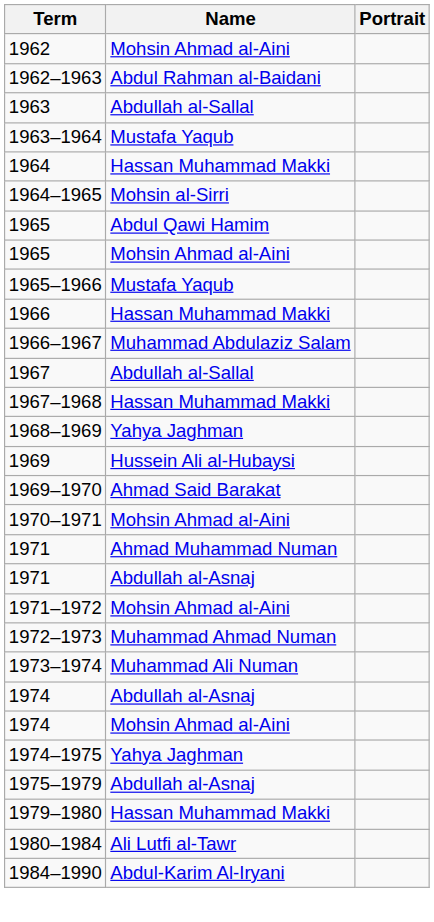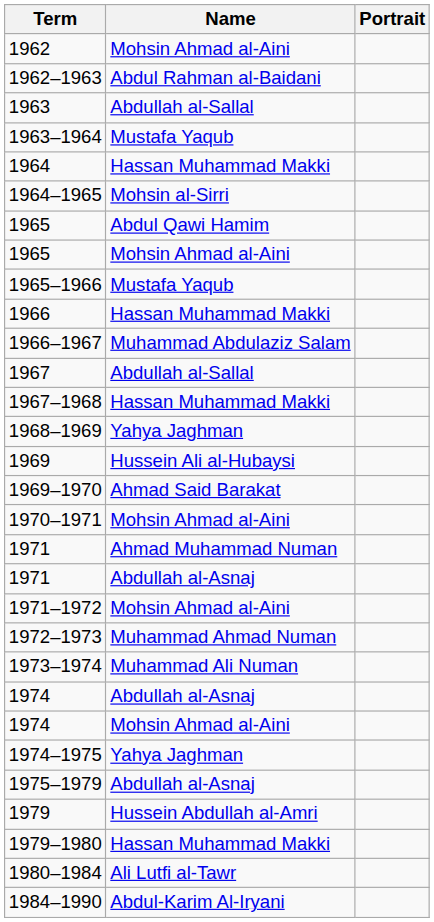 <table class="wikitable">
 <tr>
 <th>Term</th>
 <th>Name</th>
 <th>Portrait</th>
 </tr>
 <tr>
 <td>1962</td>
 <td><a href='#'>Mohsin Ahmad al-Aini</a></td>
 <td></td>
 </tr>
 <tr>
 <td>1962–1963</td>
 <td><a href='#'>Abdul Rahman al-Baidani</a></td>
 <td></td>
 </tr>
 <tr>
 <td>1963</td>
 <td><a href='#'>Abdullah al-Sallal</a></td>
 <td></td>
 </tr>
 <tr>
 <td>1963–1964</td>
 <td><a href='#'>Mustafa Yaqub</a></td>
 <td></td>
 </tr>
 <tr>
 <td>1964</td>
 <td><a href='#'>Hassan Muhammad Makki</a></td>
 <td></td>
 </tr>
 <tr>
 <td>1964–1965</td>
 <td><a href='#'>Mohsin al-Sirri</a></td>
 <td></td>
 </tr>
 <tr>
 <td>1965</td>
 <td><a href='#'>Abdul Qawi Hamim</a></td>
 <td></td>
 </tr>
 <tr>
 <td>1965</td>
 <td><a href='#'>Mohsin Ahmad al-Aini</a></td>
 <td></td>
 </tr>
 <tr>
 <td>1965–1966</td>
 <td><a href='#'>Mustafa Yaqub</a></td>
 <td></td>
 </tr>
 <tr>
 <td>1966</td>
 <td><a href='#'>Hassan Muhammad Makki</a></td>
 <td></td>
 </tr>
 <tr>
 <td>1966–1967</td>
 <td><a href='#'>Muhammad Abdulaziz Salam</a></td>
 <td></td>
 </tr>
 <tr>
 <td>1967</td>
 <td><a href='#'>Abdullah al-Sallal</a></td>
 <td></td>
 </tr>
 <tr>
 <td>1967–1968</td>
 <td><a href='#'>Hassan Muhammad Makki</a></td>
 <td></td>
 </tr>
 <tr>
 <td>1968–1969</td>
 <td><a href='#'>Yahya Jaghman</a></td>
 <td></td>
 </tr>
 <tr>
 <td>1969</td>
 <td><a href='#'>Hussein Ali al-Hubaysi</a></td>
 <td></td>
 </tr>
 <tr>
 <td>1969–1970</td>
 <td><a href='#'>Ahmad Said Barakat</a></td>
 <td></td>
 </tr>
 <tr>
 <td>1970–1971</td>
 <td><a href='#'>Mohsin Ahmad al-Aini</a></td>
 <td></td>
 </tr>
 <tr>
 <td>1971</td>
 <td><a href='#'>Ahmad Muhammad Numan</a></td>
 <td></td>
 </tr>
 <tr>
 <td>1971</td>
 <td><a href='#'>Abdullah al-Asnaj</a></td>
 <td></td>
 </tr>
 <tr>
 <td>1971–1972</td>
 <td><a href='#'>Mohsin Ahmad al-Aini</a></td>
 <td></td>
 </tr>
 <tr>
 <td>1972–1973</td>
 <td><a href='#'>Muhammad Ahmad Numan</a></td>
 <td></td>
 </tr>
 <tr>
 <td>1973–1974</td>
 <td><a href='#'>Muhammad Ali Numan</a></td>
 <td></td>
 </tr>
 <tr>
 <td>1974</td>
 <td><a href='#'>Abdullah al-Asnaj</a></td>
 <td></td>
 </tr>
 <tr>
 <td>1974</td>
 <td><a href='#'>Mohsin Ahmad al-Aini</a></td>
 <td></td>
 </tr>
 <tr>
 <td>1974–1975</td>
 <td><a href='#'>Yahya Jaghman</a></td>
 <td></td>
 </tr>
 <tr>
 <td>1975–1979</td>
 <td><a href='#'>Abdullah al-Asnaj</a></td>
 <td></td>
 </tr>
 <tr>
+<td>1979</td>
+<td><a href='#'>Hussein Abdullah al-Amri</a></td>
+<td></td>
+</tr>
+<tr>
 <td>1979–1980</td>
 <td><a href='#'>Hassan Muhammad Makki</a></td>
 <td></td>
 </tr>
 <tr>
 <td>1980–1984</td>
 <td><a href='#'>Ali Lutfi al-Tawr</a></td>
 <td></td>
 </tr>
 <tr>
 <td>1984–1990</td>
 <td><a href='#'>Abdul-Karim Al-Iryani</a></td>
 <td></td>
 </tr>
 </table>
